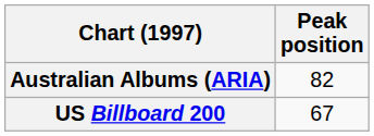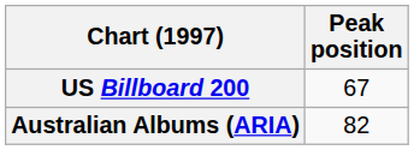 <table class="wikitable sortable plainrowheaders">
 <tr>
 <th>Chart (1997)</th>
 <th>Peak<br>position</th>
 </tr>
 <tr>
+<th scope="row">US <a href='#'><em>Billboard</em> 200</a></th>
+<td align="center">67</td>
+</tr>
+<tr>
 <th scope="row">Australian Albums (<a href='#'>ARIA</a>)</th>
 <td align="center">82</td>
 </tr>
-<tr>
-<th scope="row">US <a href='#'><em>Billboard</em> 200</a></th>
-<td align="center">67</td>
-</tr>
 </table>
